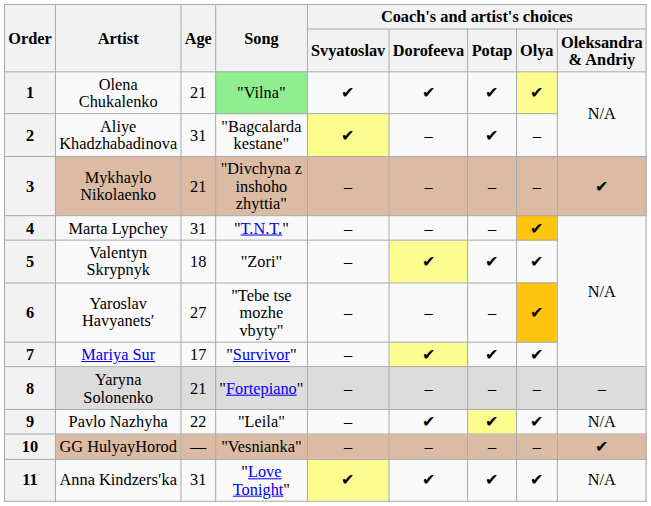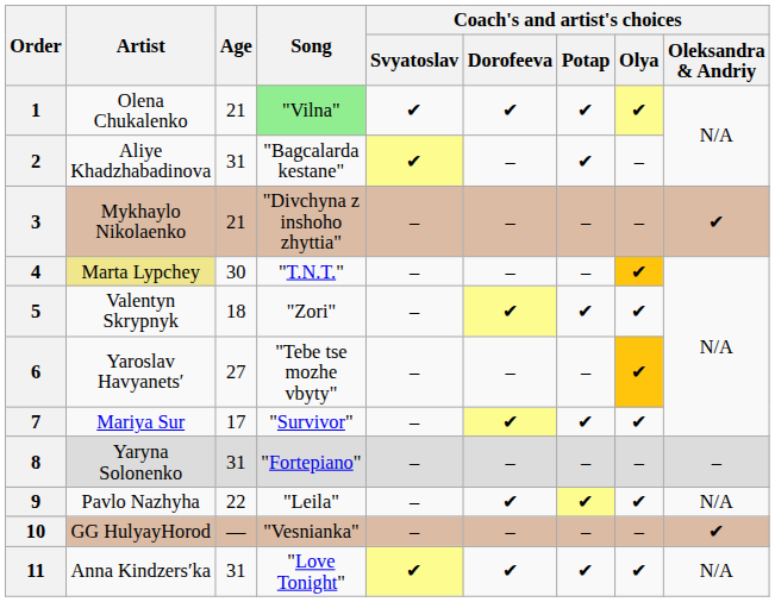 <table class="wikitable" style="text-align:center; line-height:17px; width:100%">
 <tr>
 <th rowspan="2" scope="col" style="width:03%">Order</th>
 <th rowspan="2" scope="col" style="width:20%">Artist</th>
 <th rowspan="2" scope="col" style="width:04%">Age</th>
 <th rowspan="2" scope="col" style="width:20%">Song</th>
 <th colspan="5" scope="col" style="width:28%">Coach's and artist's choices</th>
 </tr>
 <tr>
 <th style="width:7.5%">Svyatoslav</th>
 <th style="width:7.5%">Dorofeeva</th>
 <th style="width:7.5%">Potap</th>
 <th style="width:7.5%">Olya</th>
 <th style="width:7.5%">Oleksandra<br>& Andriy</th>
 </tr>
 <tr>
 <th>1</th>
 <td>Olena Chukalenko</td>
 <td>21</td>
 <td style="background: lightgreen;">"Vilna"</td>
 <td>✔</td>
 <td>✔</td>
 <td>✔</td>
 <td style="background:#fdfc8f">✔</td>
 <td rowspan="2">N/A</td>
 </tr>
 <tr>
 <th>2</th>
 <td>Aliye Khadzhabadinova</td>
 <td>31</td>
 <td>"Bagcalarda kestane"</td>
 <td style="background:#fdfc8f">✔</td>
 <td>–</td>
 <td>✔</td>
 <td>–</td>
 </tr>
 <tr style="background:#dbbba4">
 <th>3</th>
 <td>Mykhaylo Nikolaenko</td>
 <td>21</td>
 <td>"Divchyna z inshoho zhyttia"</td>
 <td>–</td>
 <td>–</td>
 <td>–</td>
 <td>–</td>
 <td>✔</td>
 </tr>
 <tr>
 <th>4</th>
-<td>Marta Lypchey</td>
-<td>31</td>
+<td style="background: khaki;">Marta Lypchey</td>
+<td>30</td>
 <td>"<a href='#'>T.N.T.</a>"</td>
 <td>–</td>
 <td>–</td>
 <td>–</td>
 <td style="background:#ffc40c">✔</td>
 <td rowspan="4">N/A</td>
 </tr>
 <tr>
 <th>5</th>
 <td>Valentyn Skrypnyk</td>
 <td>18</td>
 <td>"Zori"</td>
 <td>–</td>
 <td style="background:#fdfc8f">✔</td>
 <td>✔</td>
 <td>✔</td>
 </tr>
 <tr>
 <th>6</th>
 <td>Yaroslav Havyanetsʹ</td>
 <td>27</td>
 <td>"Tebe tse mozhe vbyty"</td>
 <td>–</td>
 <td>–</td>
 <td>–</td>
 <td style="background:#ffc40c">✔</td>
 </tr>
 <tr>
 <th>7</th>
 <td><a href='#'>Mariya Sur</a></td>
 <td>17</td>
 <td>"<a href='#'>Survivor</a>"</td>
 <td>–</td>
 <td style="background:#fdfc8f">✔</td>
 <td>✔</td>
 <td>✔</td>
 </tr>
 <tr style="background:#dcdcdc">
 <th>8</th>
 <td>Yaryna Solonenko</td>
-<td>21</td>
+<td>31</td>
 <td>"<a href='#'>Fortepiano</a>"</td>
 <td>–</td>
 <td>–</td>
 <td>–</td>
 <td>–</td>
 <td>–</td>
 </tr>
 <tr>
 <th>9</th>
 <td>Pavlo Nazhyha</td>
 <td>22</td>
 <td>"Leila"</td>
 <td>–</td>
 <td>✔</td>
 <td style="background:#fdfc8f">✔</td>
 <td>✔</td>
 <td>N/A</td>
 </tr>
 <tr style="background:#dbbba4">
 <th>10</th>
 <td>GG HulyayHorod</td>
 <td>—</td>
 <td>"Vesnianka"</td>
 <td>–</td>
 <td>–</td>
 <td>–</td>
 <td>–</td>
 <td>✔</td>
 </tr>
 <tr>
 <th>11</th>
 <td>Anna Kindzersʹka</td>
 <td>31</td>
 <td>"<a href='#'>Love Tonight</a>"</td>
 <td style="background:#fdfc8f">✔</td>
 <td>✔</td>
 <td>✔</td>
 <td>✔</td>
 <td>N/A</td>
 </tr>
 </table>
